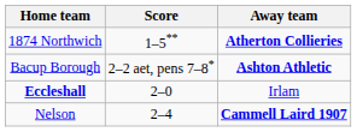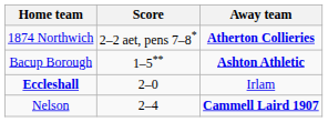 <table class="wikitable" style="text-align: center">
 <tr>
 <th>Home team</th>
 <th>Score</th>
 <th>Away team</th>
 </tr>
 <tr>
 <td><a href='#'>1874 Northwich</a></td>
-<td>1–5<sup>**</sup></td>
+<td>2–2 aet, pens 7–8<sup>*</sup></td>
 <td><strong><a href='#'>Atherton Collieries</a></strong></td>
 </tr>
 <tr>
 <td><a href='#'>Bacup Borough</a></td>
-<td>2–2 aet, pens 7–8<sup>*</sup></td>
+<td>1–5<sup>**</sup></td>
 <td><strong><a href='#'>Ashton Athletic</a></strong></td>
 </tr>
 <tr>
 <td><strong><a href='#'>Eccleshall</a></strong></td>
 <td>2–0</td>
 <td><a href='#'>Irlam</a></td>
 </tr>
 <tr>
 <td><a href='#'>Nelson</a></td>
 <td>2–4</td>
 <td><strong><a href='#'>Cammell Laird 1907</a></strong></td>
 </tr>
 </table>
